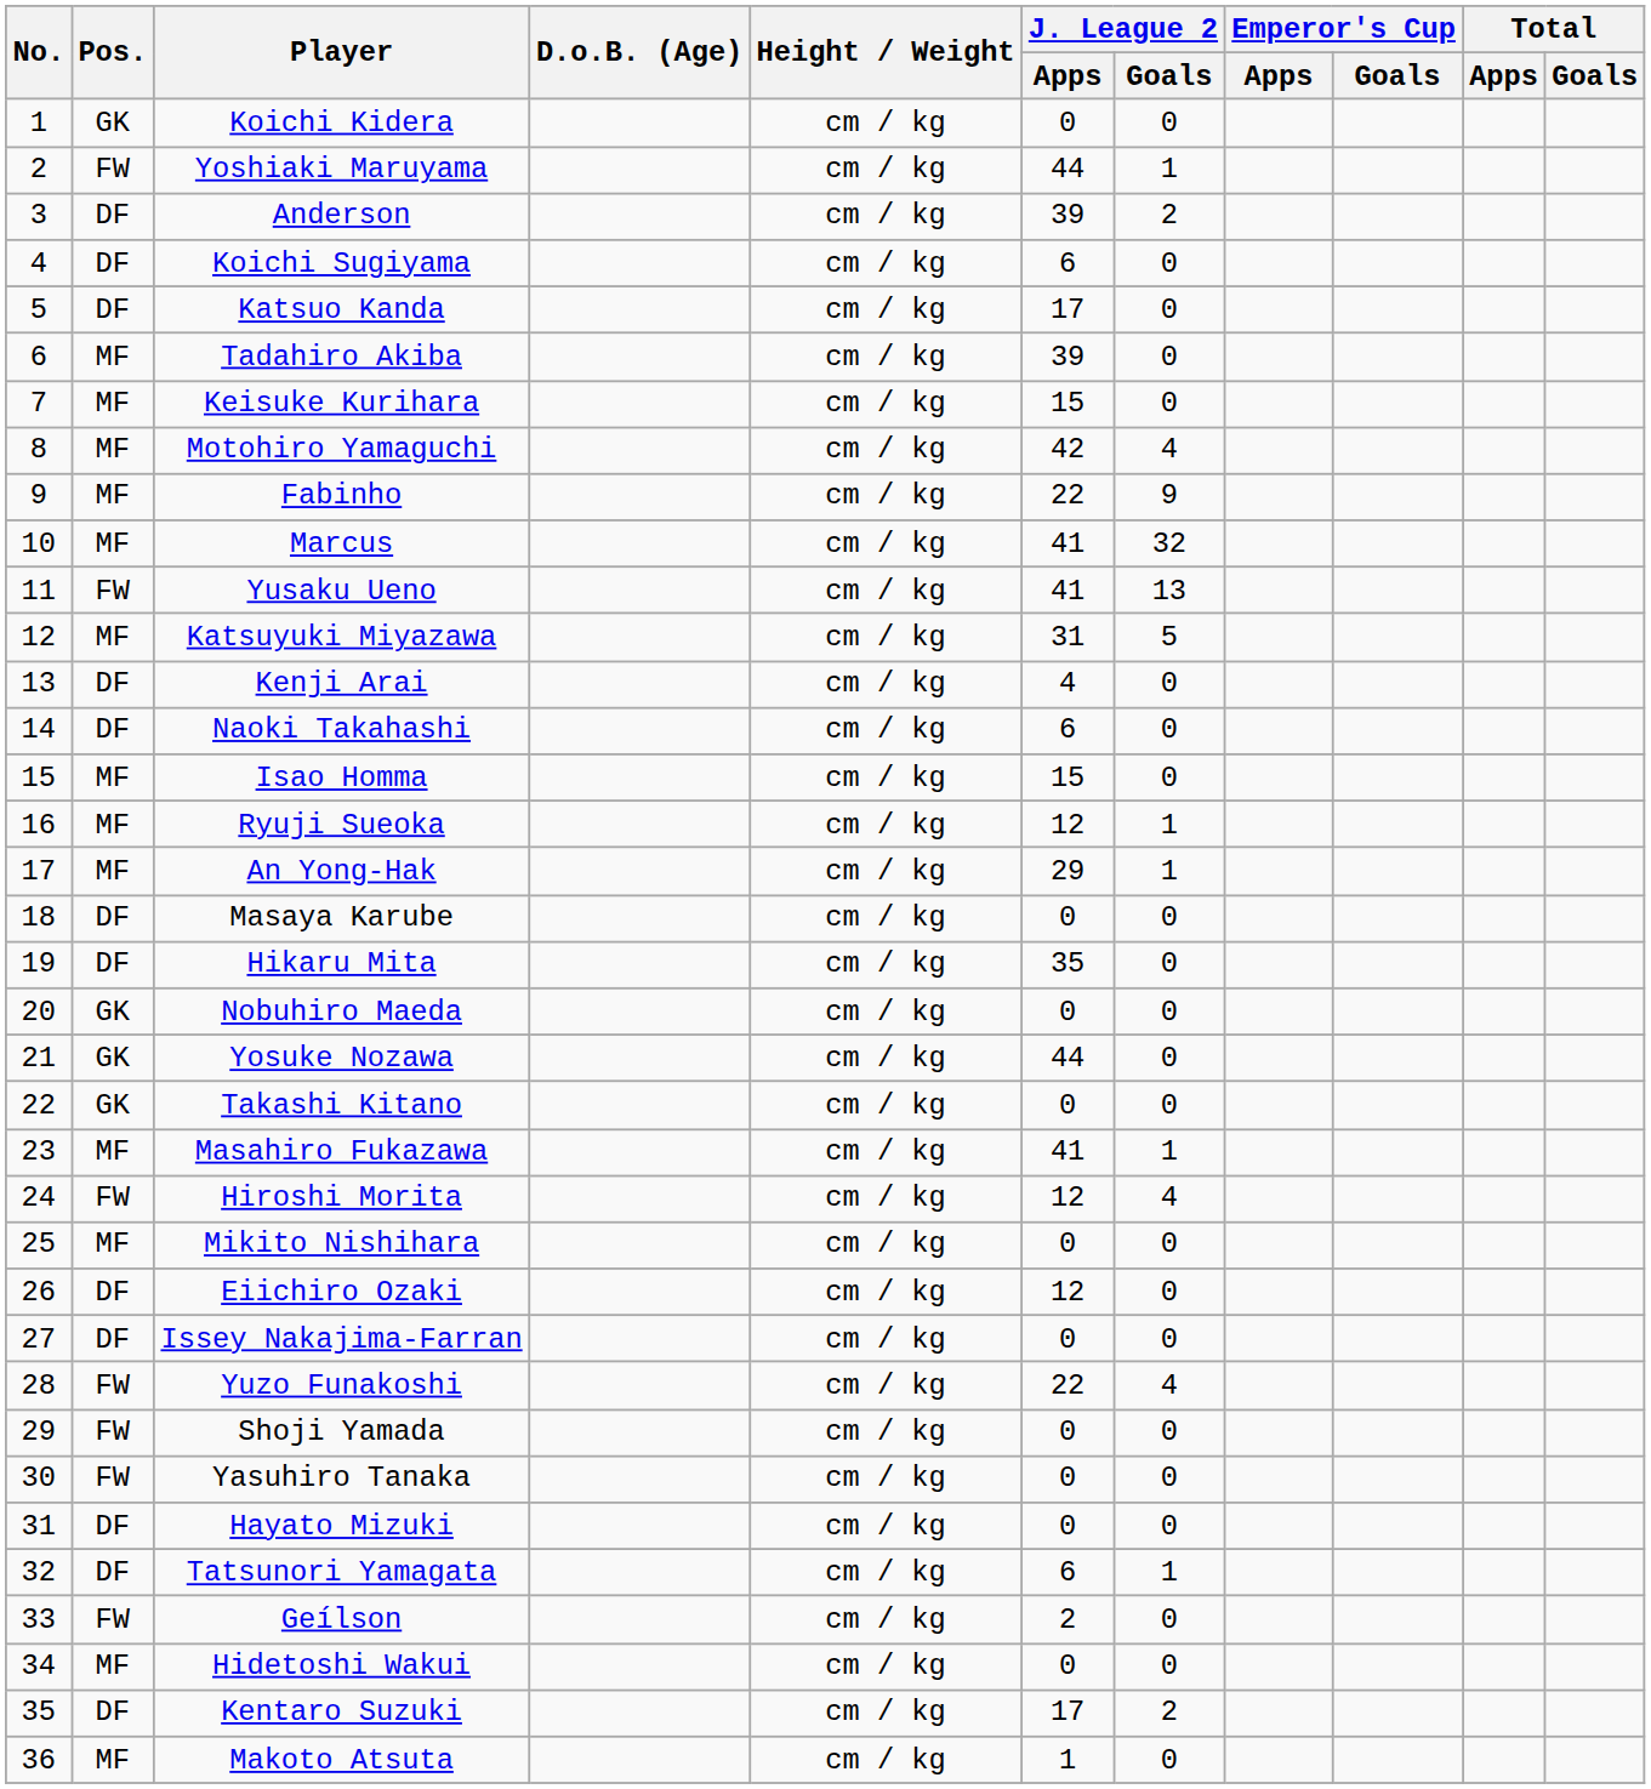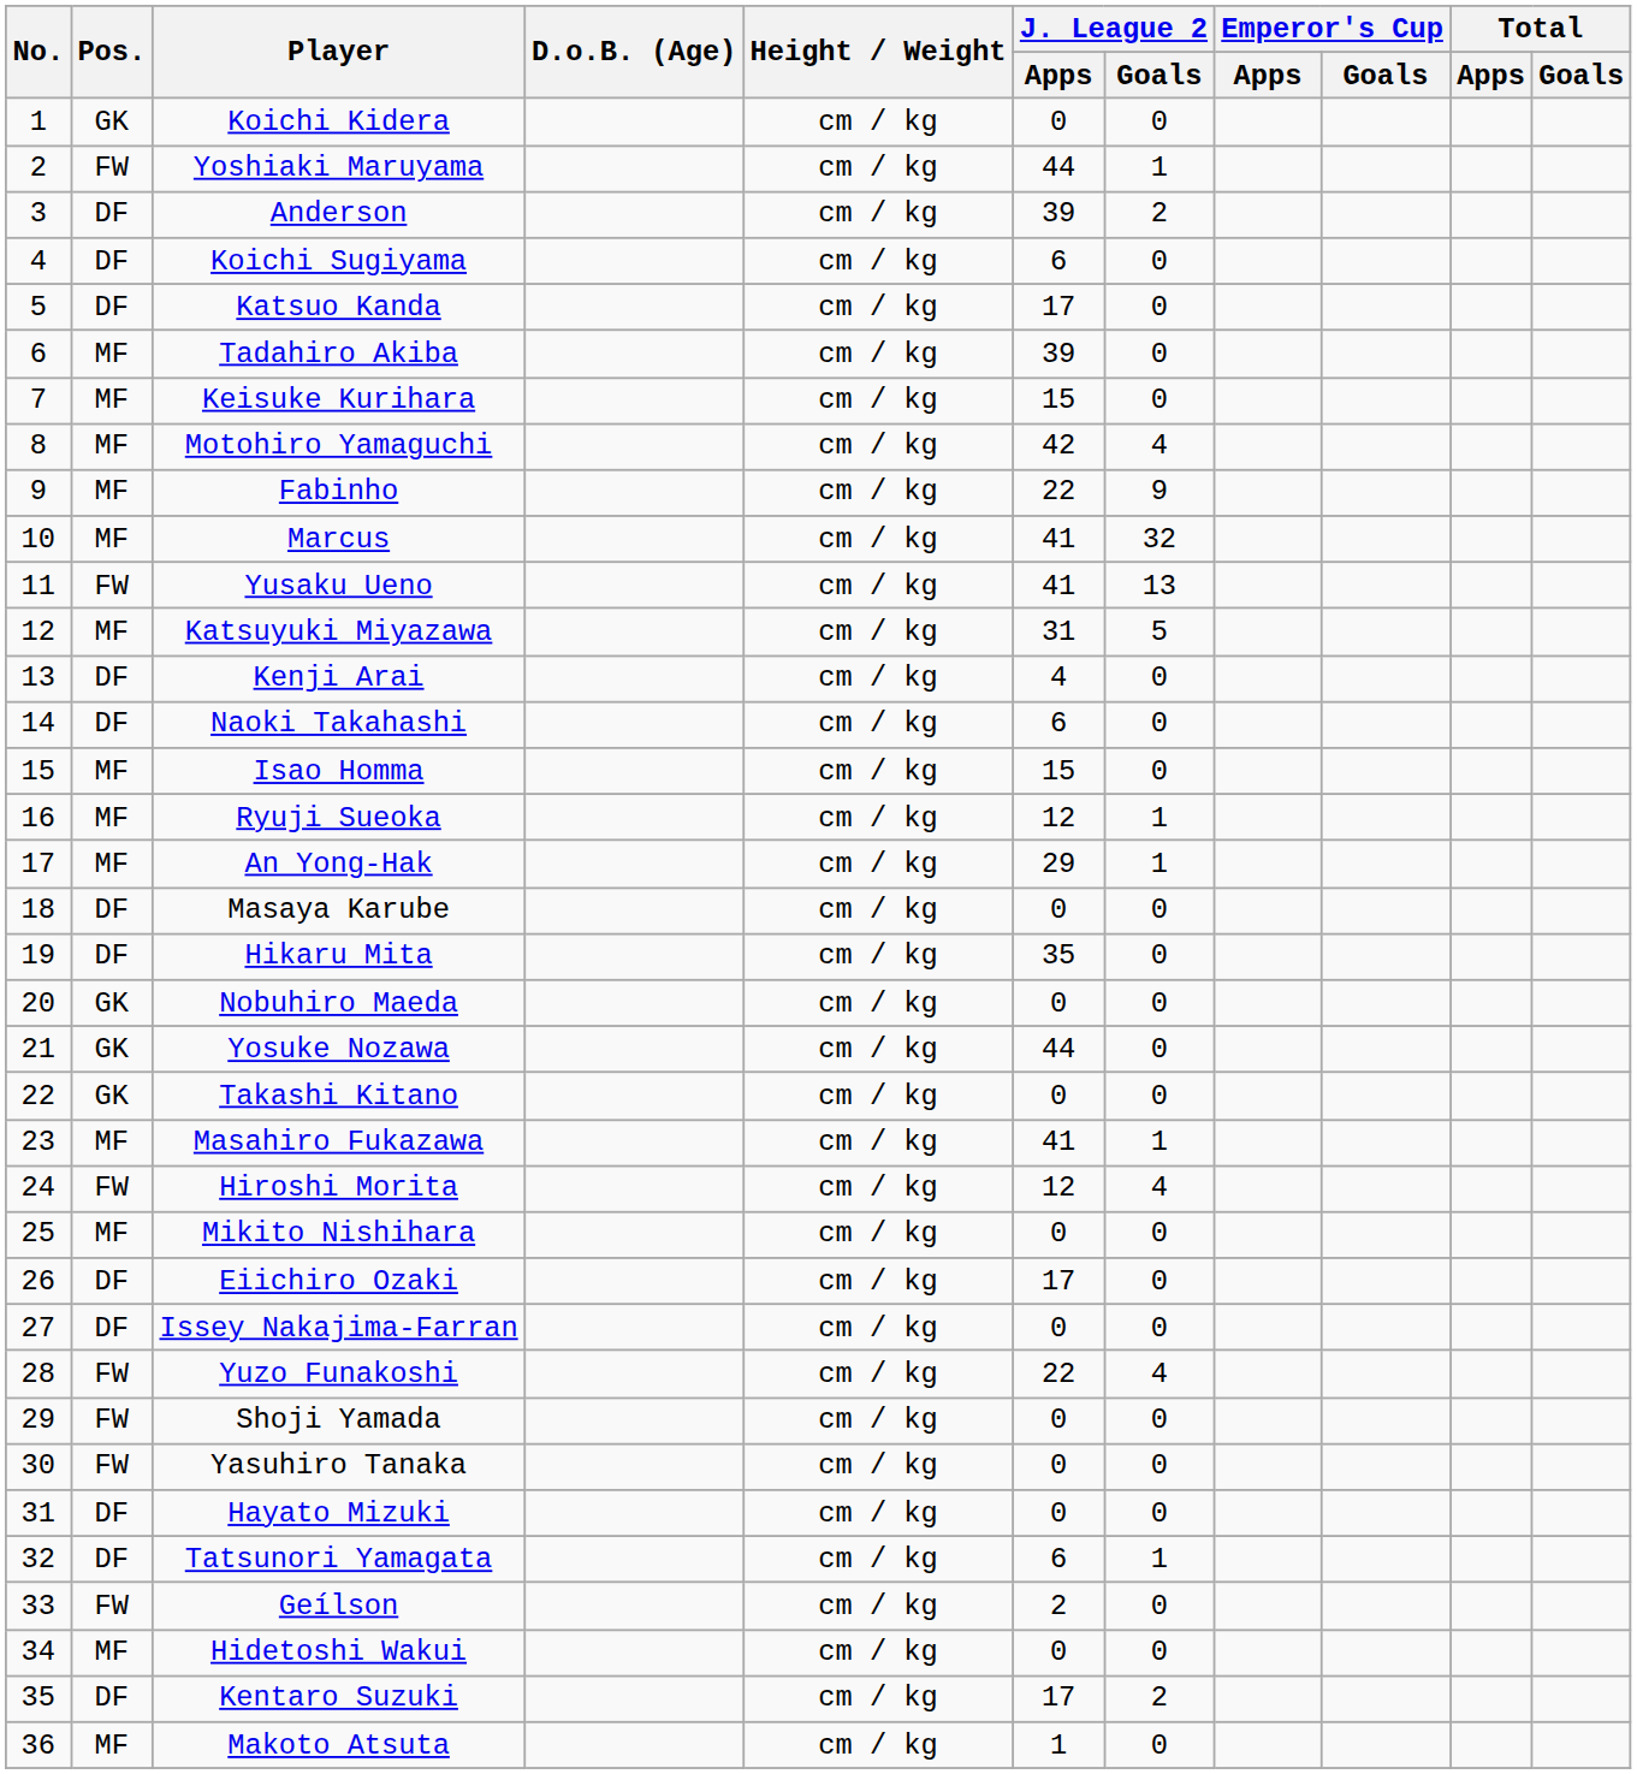 <table class="wikitable" style="text-align:center;">
 <tr>
 <th rowspan="2">No.</th>
 <th rowspan="2">Pos.</th>
 <th rowspan="2">Player</th>
 <th rowspan="2">D.o.B. (Age)</th>
 <th rowspan="2">Height / Weight</th>
 <th colspan="2"><a href='#'>J. League 2</a></th>
 <th colspan="2"><a href='#'>Emperor's Cup</a></th>
 <th colspan="2">Total</th>
 </tr>
 <tr>
 <th>Apps</th>
 <th>Goals</th>
 <th>Apps</th>
 <th>Goals</th>
 <th>Apps</th>
 <th>Goals</th>
 </tr>
 <tr>
 <td>1</td>
 <td>GK</td>
 <td><a href='#'>Koichi Kidera</a></td>
 <td></td>
 <td>cm / kg</td>
 <td>0</td>
 <td>0</td>
 <td></td>
 <td></td>
 <td></td>
 <td></td>
 </tr>
 <tr>
 <td>2</td>
 <td>FW</td>
 <td><a href='#'>Yoshiaki Maruyama</a></td>
 <td></td>
 <td>cm / kg</td>
 <td>44</td>
 <td>1</td>
 <td></td>
 <td></td>
 <td></td>
 <td></td>
 </tr>
 <tr>
 <td>3</td>
 <td>DF</td>
 <td><a href='#'>Anderson</a></td>
 <td></td>
 <td>cm / kg</td>
 <td>39</td>
 <td>2</td>
 <td></td>
 <td></td>
 <td></td>
 <td></td>
 </tr>
 <tr>
 <td>4</td>
 <td>DF</td>
 <td><a href='#'>Koichi Sugiyama</a></td>
 <td></td>
 <td>cm / kg</td>
 <td>6</td>
 <td>0</td>
 <td></td>
 <td></td>
 <td></td>
 <td></td>
 </tr>
 <tr>
 <td>5</td>
 <td>DF</td>
 <td><a href='#'>Katsuo Kanda</a></td>
 <td></td>
 <td>cm / kg</td>
 <td>17</td>
 <td>0</td>
 <td></td>
 <td></td>
 <td></td>
 <td></td>
 </tr>
 <tr>
 <td>6</td>
 <td>MF</td>
 <td><a href='#'>Tadahiro Akiba</a></td>
 <td></td>
 <td>cm / kg</td>
 <td>39</td>
 <td>0</td>
 <td></td>
 <td></td>
 <td></td>
 <td></td>
 </tr>
 <tr>
 <td>7</td>
 <td>MF</td>
 <td><a href='#'>Keisuke Kurihara</a></td>
 <td></td>
 <td>cm / kg</td>
 <td>15</td>
 <td>0</td>
 <td></td>
 <td></td>
 <td></td>
 <td></td>
 </tr>
 <tr>
 <td>8</td>
 <td>MF</td>
 <td><a href='#'>Motohiro Yamaguchi</a></td>
 <td></td>
 <td>cm / kg</td>
 <td>42</td>
 <td>4</td>
 <td></td>
 <td></td>
 <td></td>
 <td></td>
 </tr>
 <tr>
 <td>9</td>
 <td>MF</td>
 <td><a href='#'>Fabinho</a></td>
 <td></td>
 <td>cm / kg</td>
 <td>22</td>
 <td>9</td>
 <td></td>
 <td></td>
 <td></td>
 <td></td>
 </tr>
 <tr>
 <td>10</td>
 <td>MF</td>
 <td><a href='#'>Marcus</a></td>
 <td></td>
 <td>cm / kg</td>
 <td>41</td>
 <td>32</td>
 <td></td>
 <td></td>
 <td></td>
 <td></td>
 </tr>
 <tr>
 <td>11</td>
 <td>FW</td>
 <td><a href='#'>Yusaku Ueno</a></td>
 <td></td>
 <td>cm / kg</td>
 <td>41</td>
 <td>13</td>
 <td></td>
 <td></td>
 <td></td>
 <td></td>
 </tr>
 <tr>
 <td>12</td>
 <td>MF</td>
 <td><a href='#'>Katsuyuki Miyazawa</a></td>
 <td></td>
 <td>cm / kg</td>
 <td>31</td>
 <td>5</td>
 <td></td>
 <td></td>
 <td></td>
 <td></td>
 </tr>
 <tr>
 <td>13</td>
 <td>DF</td>
 <td><a href='#'>Kenji Arai</a></td>
 <td></td>
 <td>cm / kg</td>
 <td>4</td>
 <td>0</td>
 <td></td>
 <td></td>
 <td></td>
 <td></td>
 </tr>
 <tr>
 <td>14</td>
 <td>DF</td>
 <td><a href='#'>Naoki Takahashi</a></td>
 <td></td>
 <td>cm / kg</td>
 <td>6</td>
 <td>0</td>
 <td></td>
 <td></td>
 <td></td>
 <td></td>
 </tr>
 <tr>
 <td>15</td>
 <td>MF</td>
 <td><a href='#'>Isao Homma</a></td>
 <td></td>
 <td>cm / kg</td>
 <td>15</td>
 <td>0</td>
 <td></td>
 <td></td>
 <td></td>
 <td></td>
 </tr>
 <tr>
 <td>16</td>
 <td>MF</td>
 <td><a href='#'>Ryuji Sueoka</a></td>
 <td></td>
 <td>cm / kg</td>
 <td>12</td>
 <td>1</td>
 <td></td>
 <td></td>
 <td></td>
 <td></td>
 </tr>
 <tr>
 <td>17</td>
 <td>MF</td>
 <td><a href='#'>An Yong-Hak</a></td>
 <td></td>
 <td>cm / kg</td>
 <td>29</td>
 <td>1</td>
 <td></td>
 <td></td>
 <td></td>
 <td></td>
 </tr>
 <tr>
 <td>18</td>
 <td>DF</td>
 <td>Masaya Karube</td>
 <td></td>
 <td>cm / kg</td>
 <td>0</td>
 <td>0</td>
 <td></td>
 <td></td>
 <td></td>
 <td></td>
 </tr>
 <tr>
 <td>19</td>
 <td>DF</td>
 <td><a href='#'>Hikaru Mita</a></td>
 <td></td>
 <td>cm / kg</td>
 <td>35</td>
 <td>0</td>
 <td></td>
 <td></td>
 <td></td>
 <td></td>
 </tr>
 <tr>
 <td>20</td>
 <td>GK</td>
 <td><a href='#'>Nobuhiro Maeda</a></td>
 <td></td>
 <td>cm / kg</td>
 <td>0</td>
 <td>0</td>
 <td></td>
 <td></td>
 <td></td>
 <td></td>
 </tr>
 <tr>
 <td>21</td>
 <td>GK</td>
 <td><a href='#'>Yosuke Nozawa</a></td>
 <td></td>
 <td>cm / kg</td>
 <td>44</td>
 <td>0</td>
 <td></td>
 <td></td>
 <td></td>
 <td></td>
 </tr>
 <tr>
 <td>22</td>
 <td>GK</td>
 <td><a href='#'>Takashi Kitano</a></td>
 <td></td>
 <td>cm / kg</td>
 <td>0</td>
 <td>0</td>
 <td></td>
 <td></td>
 <td></td>
 <td></td>
 </tr>
 <tr>
 <td>23</td>
 <td>MF</td>
 <td><a href='#'>Masahiro Fukazawa</a></td>
 <td></td>
 <td>cm / kg</td>
 <td>41</td>
 <td>1</td>
 <td></td>
 <td></td>
 <td></td>
 <td></td>
 </tr>
 <tr>
 <td>24</td>
 <td>FW</td>
 <td><a href='#'>Hiroshi Morita</a></td>
 <td></td>
 <td>cm / kg</td>
 <td>12</td>
 <td>4</td>
 <td></td>
 <td></td>
 <td></td>
 <td></td>
 </tr>
 <tr>
 <td>25</td>
 <td>MF</td>
 <td><a href='#'>Mikito Nishihara</a></td>
 <td></td>
 <td>cm / kg</td>
 <td>0</td>
 <td>0</td>
 <td></td>
 <td></td>
 <td></td>
 <td></td>
 </tr>
 <tr>
 <td>26</td>
 <td>DF</td>
 <td><a href='#'>Eiichiro Ozaki</a></td>
 <td></td>
 <td>cm / kg</td>
-<td>12</td>
+<td>17</td>
 <td>0</td>
 <td></td>
 <td></td>
 <td></td>
 <td></td>
 </tr>
 <tr>
 <td>27</td>
 <td>DF</td>
 <td><a href='#'>Issey Nakajima-Farran</a></td>
 <td></td>
 <td>cm / kg</td>
 <td>0</td>
 <td>0</td>
 <td></td>
 <td></td>
 <td></td>
 <td></td>
 </tr>
 <tr>
 <td>28</td>
 <td>FW</td>
 <td><a href='#'>Yuzo Funakoshi</a></td>
 <td></td>
 <td>cm / kg</td>
 <td>22</td>
 <td>4</td>
 <td></td>
 <td></td>
 <td></td>
 <td></td>
 </tr>
 <tr>
 <td>29</td>
 <td>FW</td>
 <td>Shoji Yamada</td>
 <td></td>
 <td>cm / kg</td>
 <td>0</td>
 <td>0</td>
 <td></td>
 <td></td>
 <td></td>
 <td></td>
 </tr>
 <tr>
 <td>30</td>
 <td>FW</td>
 <td>Yasuhiro Tanaka</td>
 <td></td>
 <td>cm / kg</td>
 <td>0</td>
 <td>0</td>
 <td></td>
 <td></td>
 <td></td>
 <td></td>
 </tr>
 <tr>
 <td>31</td>
 <td>DF</td>
 <td><a href='#'>Hayato Mizuki</a></td>
 <td></td>
 <td>cm / kg</td>
 <td>0</td>
 <td>0</td>
 <td></td>
 <td></td>
 <td></td>
 <td></td>
 </tr>
 <tr>
 <td>32</td>
 <td>DF</td>
 <td><a href='#'>Tatsunori Yamagata</a></td>
 <td></td>
 <td>cm / kg</td>
 <td>6</td>
 <td>1</td>
 <td></td>
 <td></td>
 <td></td>
 <td></td>
 </tr>
 <tr>
 <td>33</td>
 <td>FW</td>
 <td><a href='#'>Geílson</a></td>
 <td></td>
 <td>cm / kg</td>
 <td>2</td>
 <td>0</td>
 <td></td>
 <td></td>
 <td></td>
 <td></td>
 </tr>
 <tr>
 <td>34</td>
 <td>MF</td>
 <td><a href='#'>Hidetoshi Wakui</a></td>
 <td></td>
 <td>cm / kg</td>
 <td>0</td>
 <td>0</td>
 <td></td>
 <td></td>
 <td></td>
 <td></td>
 </tr>
 <tr>
 <td>35</td>
 <td>DF</td>
 <td><a href='#'>Kentaro Suzuki</a></td>
 <td></td>
 <td>cm / kg</td>
 <td>17</td>
 <td>2</td>
 <td></td>
 <td></td>
 <td></td>
 <td></td>
 </tr>
 <tr>
 <td>36</td>
 <td>MF</td>
 <td><a href='#'>Makoto Atsuta</a></td>
 <td></td>
 <td>cm / kg</td>
 <td>1</td>
 <td>0</td>
 <td></td>
 <td></td>
 <td></td>
 <td></td>
 </tr>
 </table>
